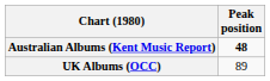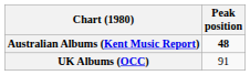 <table class="wikitable sortable plainrowheaders" style="text-align:center">
 <tr>
 <th scope=col>Chart (1980)</th>
 <th scope=col>Peak<br>position</th>
 </tr>
 <tr>
 <th scope=row>Australian Albums (<a href='#'>Kent Music Report</a>)</th>
 <td><strong>48</strong></td>
 </tr>
 <tr>
 <th scope=row>UK Albums (<a href='#'>OCC</a>)</th>
-<td>89</td>
+<td>91</td>
 </tr>
 </table>
